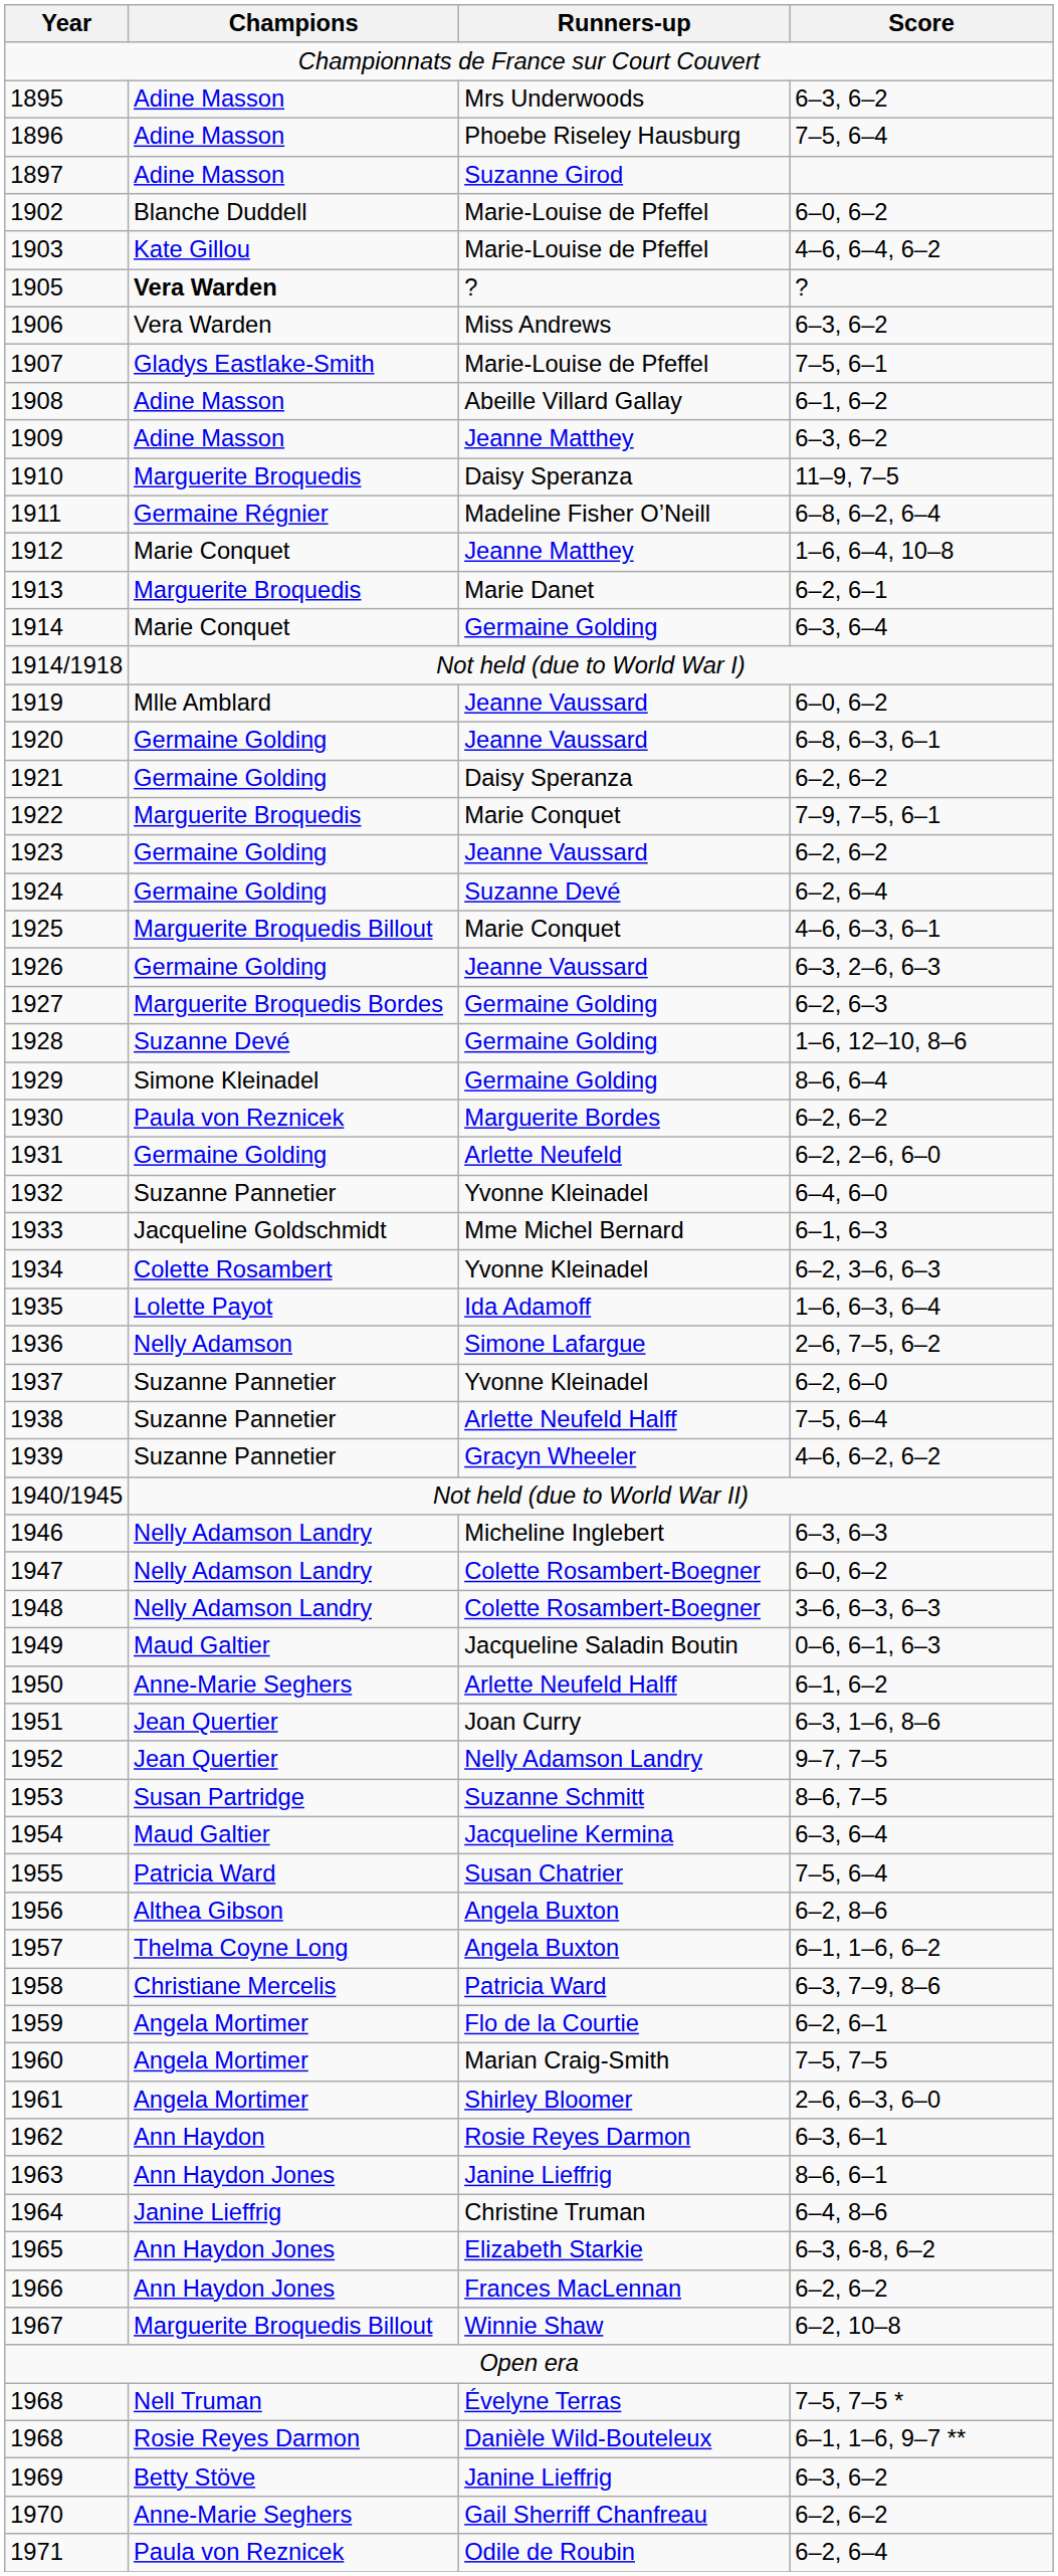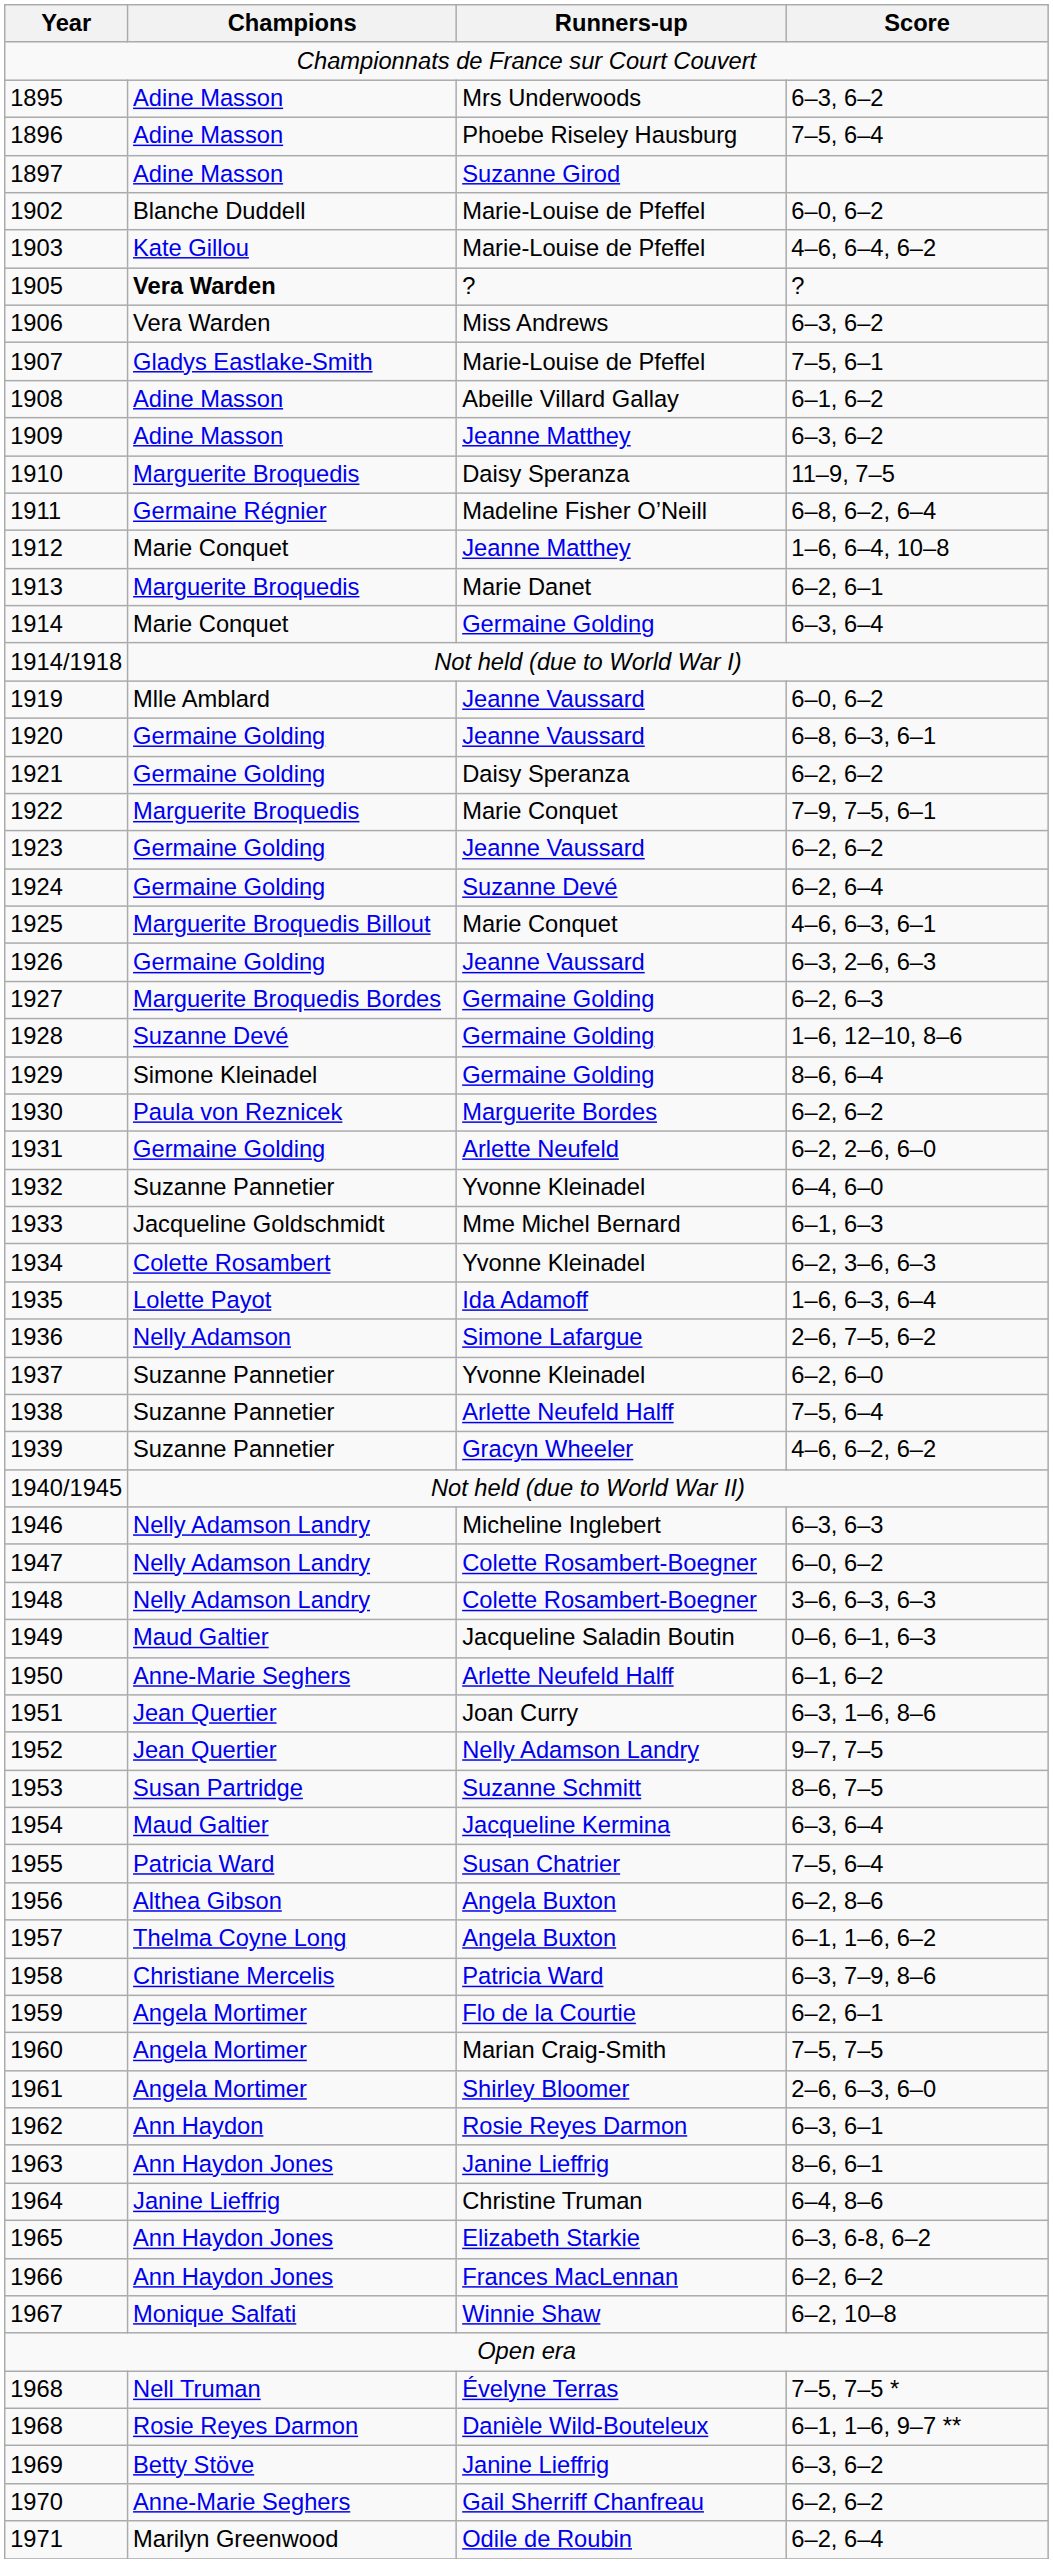 <table class="wikitable">
 <tr>
 <th style="width:55px;">Year</th>
 <th style="width:215px;">Champions</th>
 <th style="width:215px;">Runners-up</th>
 <th style="width:170px;">Score</th>
 </tr>
 <tr>
 <td colspan=4 align=center><em>Championnats de France sur Court Couvert</em></td>
 </tr>
 <tr>
 <td>1895</td>
 <td> <a href='#'>Adine Masson</a></td>
 <td>  Mrs Underwoods</td>
 <td>6–3, 6–2</td>
 </tr>
 <tr>
 <td>1896</td>
 <td> <a href='#'>Adine Masson</a></td>
 <td> Phoebe Riseley Hausburg</td>
 <td>7–5, 6–4</td>
 </tr>
 <tr>
 <td>1897</td>
 <td> <a href='#'>Adine Masson</a></td>
 <td> <a href='#'>Suzanne Girod</a></td>
 <td></td>
 </tr>
 <tr>
 <td>1902</td>
 <td>  Blanche Duddell</td>
 <td> Marie-Louise de Pfeffel</td>
 <td>6–0, 6–2</td>
 </tr>
 <tr>
 <td>1903</td>
 <td> <a href='#'>Kate Gillou</a></td>
 <td> Marie-Louise de Pfeffel</td>
 <td>4–6, 6–4, 6–2</td>
 </tr>
 <tr>
 <td>1905</td>
 <td><strong> Vera Warden</strong></td>
 <td>?</td>
 <td>?</td>
 </tr>
 <tr>
 <td>1906</td>
 <td> Vera Warden</td>
 <td> Miss Andrews</td>
 <td>6–3, 6–2</td>
 </tr>
 <tr>
 <td>1907</td>
 <td> <a href='#'>Gladys Eastlake-Smith</a></td>
 <td> Marie-Louise de Pfeffel</td>
 <td>7–5, 6–1</td>
 </tr>
 <tr>
 <td>1908</td>
 <td> <a href='#'>Adine Masson</a></td>
 <td> Abeille Villard Gallay</td>
 <td>6–1, 6–2</td>
 </tr>
 <tr>
 <td>1909</td>
 <td> <a href='#'>Adine Masson</a></td>
 <td> <a href='#'>Jeanne Matthey</a></td>
 <td>6–3, 6–2</td>
 </tr>
 <tr>
 <td>1910</td>
 <td> <a href='#'>Marguerite Broquedis</a></td>
 <td> Daisy Speranza</td>
 <td>11–9, 7–5</td>
 </tr>
 <tr>
 <td>1911</td>
 <td> <a href='#'>Germaine Régnier</a></td>
 <td>  Madeline Fisher O’Neill</td>
 <td>6–8, 6–2, 6–4</td>
 </tr>
 <tr>
 <td>1912</td>
 <td> Marie Conquet</td>
 <td> <a href='#'>Jeanne Matthey</a></td>
 <td>1–6, 6–4, 10–8</td>
 </tr>
 <tr>
 <td>1913</td>
 <td> <a href='#'>Marguerite Broquedis</a></td>
 <td> Marie Danet</td>
 <td>6–2, 6–1</td>
 </tr>
 <tr>
 <td>1914</td>
 <td> Marie Conquet</td>
 <td> <a href='#'>Germaine Golding</a></td>
 <td>6–3, 6–4</td>
 </tr>
 <tr>
 <td>1914/1918</td>
 <td colspan=4 align=center><em>Not held (due to World War I)</em></td>
 </tr>
 <tr>
 <td>1919</td>
 <td> Mlle Amblard</td>
 <td> <a href='#'>Jeanne Vaussard</a></td>
 <td>6–0, 6–2</td>
 </tr>
 <tr>
 <td>1920</td>
 <td> <a href='#'>Germaine Golding</a></td>
 <td> <a href='#'>Jeanne Vaussard</a></td>
 <td>6–8, 6–3, 6–1</td>
 </tr>
 <tr>
 <td>1921</td>
 <td> <a href='#'>Germaine Golding</a></td>
 <td> Daisy Speranza</td>
 <td>6–2, 6–2</td>
 </tr>
 <tr>
 <td>1922</td>
 <td> <a href='#'>Marguerite Broquedis</a></td>
 <td> Marie Conquet</td>
 <td>7–9, 7–5, 6–1</td>
 </tr>
 <tr>
 <td>1923</td>
 <td> <a href='#'>Germaine Golding</a></td>
 <td> <a href='#'>Jeanne Vaussard</a></td>
 <td>6–2, 6–2</td>
 </tr>
 <tr>
 <td>1924</td>
 <td> <a href='#'>Germaine Golding</a></td>
 <td> <a href='#'>Suzanne Devé</a></td>
 <td>6–2, 6–4</td>
 </tr>
 <tr>
 <td>1925</td>
 <td> <a href='#'>Marguerite Broquedis Billout</a></td>
 <td> Marie Conquet</td>
 <td>4–6, 6–3, 6–1</td>
 </tr>
 <tr>
 <td>1926</td>
 <td> <a href='#'>Germaine Golding</a></td>
 <td> <a href='#'>Jeanne Vaussard</a></td>
 <td>6–3, 2–6, 6–3</td>
 </tr>
 <tr>
 <td>1927</td>
 <td> <a href='#'>Marguerite Broquedis Bordes</a></td>
 <td> <a href='#'>Germaine Golding</a></td>
 <td>6–2, 6–3</td>
 </tr>
 <tr>
 <td>1928</td>
 <td> <a href='#'>Suzanne Devé</a></td>
 <td> <a href='#'>Germaine Golding</a></td>
 <td>1–6, 12–10, 8–6</td>
 </tr>
 <tr>
 <td>1929</td>
 <td> Simone Kleinadel</td>
 <td> <a href='#'>Germaine Golding</a></td>
 <td>8–6, 6–4</td>
 </tr>
 <tr>
 <td>1930</td>
 <td> <a href='#'>Paula von Reznicek</a></td>
 <td> <a href='#'>Marguerite Bordes</a></td>
 <td>6–2, 6–2</td>
 </tr>
 <tr>
 <td>1931</td>
 <td> <a href='#'>Germaine Golding</a></td>
 <td> <a href='#'>Arlette Neufeld</a></td>
 <td>6–2, 2–6, 6–0</td>
 </tr>
 <tr>
 <td>1932</td>
 <td> Suzanne Pannetier</td>
 <td> Yvonne Kleinadel</td>
 <td>6–4, 6–0</td>
 </tr>
 <tr>
 <td>1933</td>
 <td> Jacqueline Goldschmidt</td>
 <td> Mme Michel Bernard</td>
 <td>6–1, 6–3</td>
 </tr>
 <tr>
 <td>1934</td>
 <td>  <a href='#'>Colette Rosambert</a></td>
 <td> Yvonne Kleinadel</td>
 <td>6–2, 3–6, 6–3</td>
 </tr>
 <tr>
 <td>1935</td>
 <td> <a href='#'>Lolette Payot</a></td>
 <td> <a href='#'>Ida Adamoff</a></td>
 <td>1–6, 6–3, 6–4</td>
 </tr>
 <tr>
 <td>1936</td>
 <td> <a href='#'>Nelly Adamson</a></td>
 <td> <a href='#'>Simone Lafargue</a></td>
 <td>2–6, 7–5, 6–2</td>
 </tr>
 <tr>
 <td>1937</td>
 <td> Suzanne Pannetier</td>
 <td> Yvonne Kleinadel</td>
 <td>6–2, 6–0</td>
 </tr>
 <tr>
 <td>1938</td>
 <td> Suzanne Pannetier</td>
 <td> <a href='#'>Arlette Neufeld Halff</a></td>
 <td>7–5, 6–4</td>
 </tr>
 <tr>
 <td>1939</td>
 <td> Suzanne Pannetier</td>
 <td> <a href='#'>Gracyn Wheeler</a></td>
 <td>4–6, 6–2, 6–2</td>
 </tr>
 <tr>
 <td>1940/1945</td>
 <td colspan=4 align=center><em>Not held (due to World War II)</em></td>
 </tr>
 <tr>
 <td>1946</td>
 <td> <a href='#'>Nelly Adamson Landry</a></td>
 <td> Micheline Inglebert</td>
 <td>6–3, 6–3</td>
 </tr>
 <tr>
 <td>1947</td>
 <td> <a href='#'>Nelly Adamson Landry</a></td>
 <td> <a href='#'>Colette Rosambert-Boegner</a></td>
 <td>6–0, 6–2</td>
 </tr>
 <tr>
 <td>1948</td>
 <td> <a href='#'>Nelly Adamson Landry</a></td>
 <td> <a href='#'>Colette Rosambert-Boegner</a></td>
 <td>3–6, 6–3, 6–3</td>
 </tr>
 <tr>
 <td>1949</td>
 <td> <a href='#'>Maud Galtier</a></td>
 <td> Jacqueline Saladin Boutin</td>
 <td>0–6, 6–1, 6–3</td>
 </tr>
 <tr>
 <td>1950</td>
 <td> <a href='#'>Anne-Marie Seghers</a></td>
 <td> <a href='#'>Arlette Neufeld Halff</a></td>
 <td>6–1, 6–2</td>
 </tr>
 <tr>
 <td>1951</td>
 <td> <a href='#'>Jean Quertier</a></td>
 <td> Joan Curry</td>
 <td>6–3, 1–6, 8–6</td>
 </tr>
 <tr>
 <td>1952</td>
 <td> <a href='#'>Jean Quertier</a></td>
 <td> <a href='#'>Nelly Adamson Landry</a></td>
 <td>9–7, 7–5</td>
 </tr>
 <tr>
 <td>1953</td>
 <td> <a href='#'>Susan Partridge</a></td>
 <td> <a href='#'>Suzanne Schmitt</a></td>
 <td>8–6, 7–5</td>
 </tr>
 <tr>
 <td>1954</td>
 <td> <a href='#'>Maud Galtier</a></td>
 <td> <a href='#'>Jacqueline Kermina</a></td>
 <td>6–3, 6–4</td>
 </tr>
 <tr>
 <td>1955</td>
 <td> <a href='#'>Patricia Ward</a></td>
 <td> <a href='#'>Susan Chatrier</a></td>
 <td>7–5, 6–4</td>
 </tr>
 <tr>
 <td>1956</td>
 <td> <a href='#'>Althea Gibson</a></td>
 <td> <a href='#'>Angela Buxton</a></td>
 <td>6–2, 8–6</td>
 </tr>
 <tr>
 <td>1957</td>
 <td> <a href='#'>Thelma Coyne Long</a></td>
 <td> <a href='#'>Angela Buxton</a></td>
 <td>6–1, 1–6, 6–2</td>
 </tr>
 <tr>
 <td>1958</td>
 <td> <a href='#'>Christiane Mercelis</a></td>
 <td> <a href='#'>Patricia Ward</a></td>
 <td>6–3, 7–9, 8–6</td>
 </tr>
 <tr>
 <td>1959</td>
 <td> <a href='#'>Angela Mortimer</a></td>
 <td>  <a href='#'>Flo de la Courtie</a></td>
 <td>6–2, 6–1</td>
 </tr>
 <tr>
 <td>1960</td>
 <td> <a href='#'>Angela Mortimer</a></td>
 <td> Marian Craig-Smith</td>
 <td>7–5, 7–5</td>
 </tr>
 <tr>
 <td>1961</td>
 <td> <a href='#'>Angela Mortimer</a></td>
 <td>  <a href='#'>Shirley Bloomer</a></td>
 <td>2–6, 6–3, 6–0</td>
 </tr>
 <tr>
 <td>1962</td>
 <td> <a href='#'>Ann Haydon</a></td>
 <td> <a href='#'>Rosie Reyes Darmon</a></td>
 <td>6–3, 6–1</td>
 </tr>
 <tr>
 <td>1963</td>
 <td> <a href='#'>Ann Haydon Jones</a></td>
 <td> <a href='#'>Janine Lieffrig</a></td>
 <td>8–6, 6–1</td>
 </tr>
 <tr>
 <td>1964</td>
 <td> <a href='#'>Janine Lieffrig</a></td>
 <td> Christine Truman</td>
 <td>6–4, 8–6</td>
 </tr>
 <tr>
 <td>1965</td>
 <td> <a href='#'>Ann Haydon Jones</a></td>
 <td> <a href='#'>Elizabeth Starkie</a></td>
 <td>6–3, 6-8, 6–2</td>
 </tr>
 <tr>
 <td>1966</td>
 <td> <a href='#'>Ann Haydon Jones</a></td>
 <td> <a href='#'>Frances MacLennan</a></td>
 <td>6–2, 6–2</td>
 </tr>
 <tr>
 <td>1967</td>
-<td> <a href='#'>Marguerite Broquedis Billout</a></td>
+<td>  <a href='#'>Monique Salfati</a></td>
 <td>  <a href='#'>Winnie Shaw</a></td>
 <td>6–2, 10–8</td>
 </tr>
 <tr>
 <td colspan=4 align=center><em>Open era </em></td>
 </tr>
 <tr>
 <td>1968 </td>
 <td> <a href='#'>Nell Truman</a></td>
 <td> <a href='#'>Évelyne Terras</a></td>
 <td>7–5, 7–5 *</td>
 </tr>
 <tr>
 <td>1968</td>
 <td> <a href='#'>Rosie Reyes Darmon</a></td>
 <td> <a href='#'>Danièle Wild-Bouteleux</a></td>
 <td>6–1, 1–6, 9–7  **</td>
 </tr>
 <tr>
 <td>1969</td>
 <td> <a href='#'>Betty Stöve</a></td>
 <td> <a href='#'>Janine Lieffrig</a></td>
 <td>6–3, 6–2</td>
 </tr>
 <tr>
 <td>1970</td>
 <td> <a href='#'>Anne-Marie Seghers</a></td>
 <td> <a href='#'>Gail Sherriff Chanfreau</a></td>
 <td>6–2, 6–2</td>
 </tr>
 <tr>
 <td>1971</td>
-<td> <a href='#'>Paula von Reznicek</a></td>
+<td>  Marilyn Greenwood</td>
 <td> <a href='#'>Odile de Roubin</a></td>
 <td>6–2, 6–4</td>
 </tr>
 <tr>
 </tr>
 </table>
